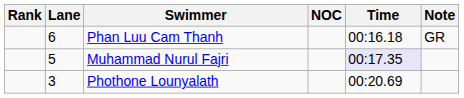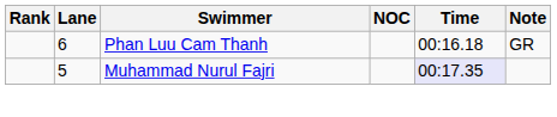 <table class="wikitable sortable" style="text-align:Left">
 <tr>
 <th width=10>Rank</th>
 <th width=10>Lane</th>
 <th width=250>Swimmer</th>
 <th width=10>NOC</th>
 <th width=80>Time</th>
 <th width=10>Note</th>
 </tr>
 <tr>
 <td></td>
 <td>6</td>
 <td><a href='#'>Phan Luu Cam Thanh</a></td>
 <td></td>
 <td>00:16.18</td>
 <td>GR</td>
 </tr>
 <tr>
 <td></td>
 <td>5</td>
 <td><a href='#'>Muhammad Nurul Fajri</a></td>
 <td></td>
 <td style="background: lavender;">00:17.35</td>
 <td></td>
 </tr>
-<tr>
-<td></td>
-<td>3</td>
-<td><a href='#'>Phothone Lounyalath</a></td>
-<td></td>
-<td>00:20.69</td>
-<td></td>
-</tr>
 </table>
